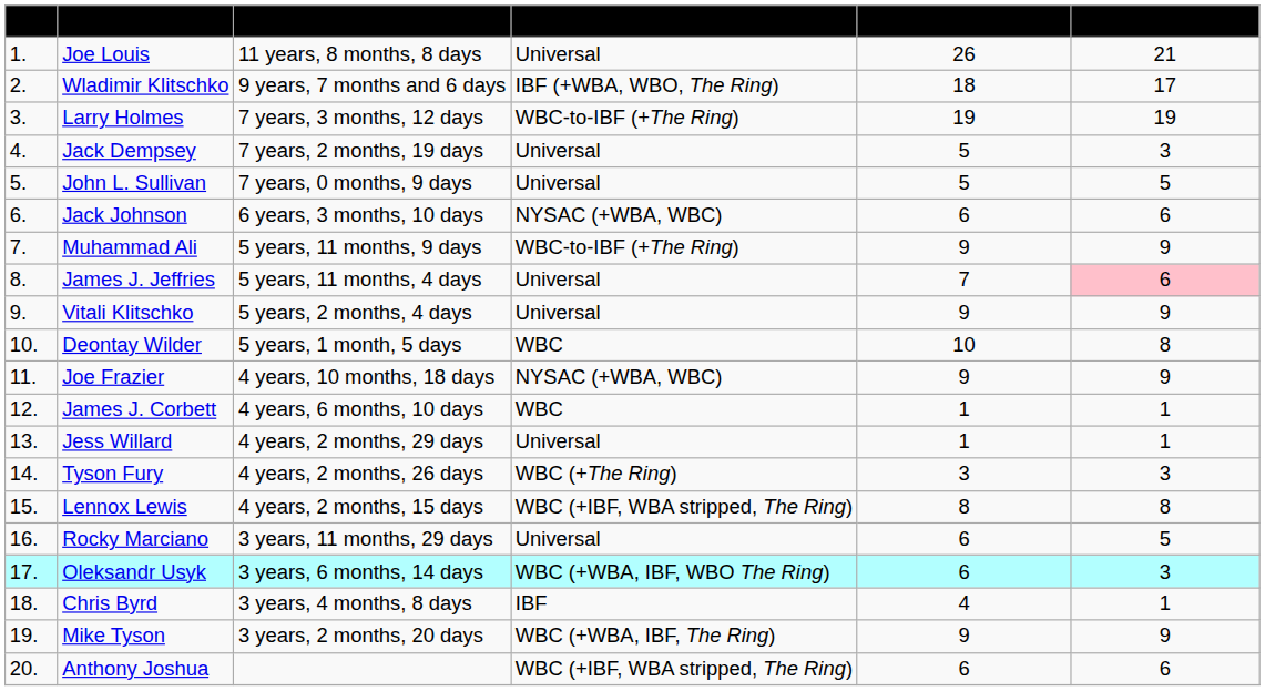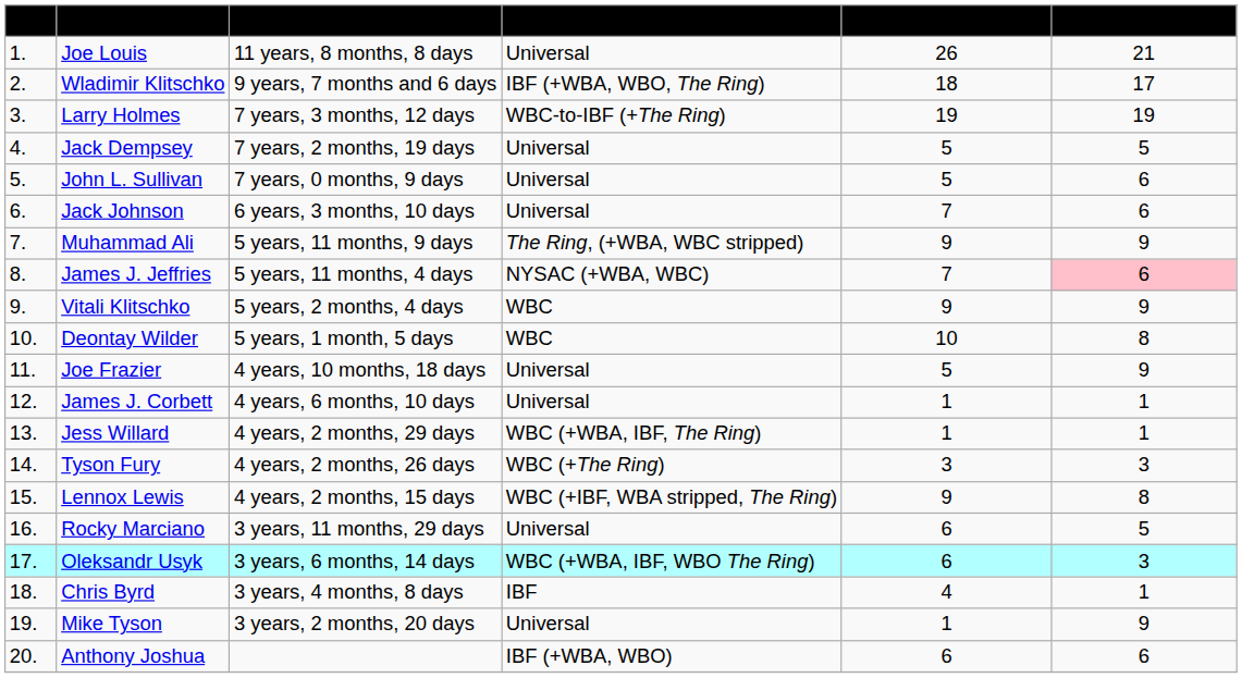 <table class="wikitable">
 <tr>
 <th style="background: #D1EEEE; background: black;« width=»10%"><span>Pos.</span></th>
 <th style="background: #D1EEEE; background: black;« width=»10%"><span>Name</span></th>
 <th style="background: #D1EEEE; background: black;« width=»10%"><span>Title Reign</span></th>
 <th style="background: #D1EEEE; background: black;« width=»10%"><span>Title recognition</span></th>
 <th style="background: #D1EEEE; background: black;« width=»10%"><span>Successful Defenses</span></th>
 <th style="background: #D1EEEE; background: black;« width=»10%"><span>Opponents beaten</span></th>
 </tr>
 <tr>
 <td>1.</td>
 <td><a href='#'>Joe Louis</a></td>
 <td>11 years, 8 months, 8 days</td>
 <td>Universal</td>
 <td align="center">26</td>
 <td align="center">21</td>
 </tr>
 <tr>
 <td>2.</td>
 <td><a href='#'>Wladimir Klitschko</a></td>
 <td>9 years, 7 months and 6 days</td>
 <td>IBF (+WBA, WBO, <em>The Ring</em>)</td>
 <td align="center">18</td>
 <td align="center">17</td>
 </tr>
 <tr>
 <td>3.</td>
 <td><a href='#'>Larry Holmes</a></td>
 <td>7 years, 3 months, 12 days</td>
 <td>WBC-to-IBF (+<em>The Ring</em>)</td>
 <td align="center">19</td>
 <td align="center">19</td>
 </tr>
 <tr>
 <td>4.</td>
 <td><a href='#'>Jack Dempsey</a></td>
 <td>7 years, 2 months, 19 days</td>
 <td>Universal</td>
 <td align="center">5</td>
-<td align="center">3</td>
+<td align="center">5</td>
 </tr>
 <tr>
 <td>5.</td>
 <td><a href='#'>John L. Sullivan</a></td>
 <td>7 years, 0 months, 9 days</td>
 <td>Universal</td>
 <td align="center">5</td>
-<td align="center">5</td>
+<td align="center">6</td>
 </tr>
 <tr>
 <td>6.</td>
 <td><a href='#'>Jack Johnson</a></td>
 <td>6 years, 3 months, 10 days</td>
-<td>NYSAC (+WBA, WBC)</td>
-<td align="center">6</td>
+<td>Universal</td>
+<td align="center">7</td>
 <td align="center">6</td>
 </tr>
 <tr>
 <td>7.</td>
 <td><a href='#'>Muhammad Ali</a></td>
 <td>5 years, 11 months, 9 days</td>
-<td>WBC-to-IBF (+<em>The Ring</em>)</td>
+<td><em>The Ring</em>, (+WBA, WBC stripped)</td>
 <td align="center">9</td>
 <td align="center">9</td>
 </tr>
 <tr>
 <td>8.</td>
 <td><a href='#'>James J. Jeffries</a></td>
 <td>5 years, 11 months, 4 days</td>
-<td>Universal</td>
+<td>NYSAC (+WBA, WBC)</td>
 <td align="center">7</td>
 <td align="center" style="background: pink;">6</td>
 </tr>
 <tr>
 <td>9.</td>
 <td><a href='#'>Vitali Klitschko</a></td>
 <td>5 years, 2 months, 4 days</td>
-<td>Universal</td>
+<td>WBC</td>
 <td align="center">9</td>
 <td align="center">9</td>
 </tr>
 <tr>
 <td>10.</td>
 <td><a href='#'>Deontay Wilder</a></td>
 <td>5 years, 1 month, 5 days</td>
 <td>WBC</td>
 <td align="center">10</td>
 <td align="center">8</td>
 </tr>
 <tr>
 <td>11.</td>
 <td><a href='#'>Joe Frazier</a></td>
 <td>4 years, 10 months, 18 days</td>
-<td>NYSAC (+WBA, WBC)</td>
-<td align="center">9</td>
+<td>Universal</td>
+<td align="center">5</td>
 <td align="center">9</td>
 </tr>
 <tr>
 <td>12.</td>
 <td><a href='#'>James J. Corbett</a></td>
 <td>4 years, 6 months, 10 days</td>
-<td>WBC</td>
+<td>Universal</td>
 <td align="center">1</td>
 <td align="center">1</td>
 </tr>
 <tr>
 <td>13.</td>
 <td><a href='#'>Jess Willard</a></td>
 <td>4 years, 2 months, 29 days</td>
-<td>Universal</td>
+<td>WBC (+WBA, IBF, <em>The Ring</em>)</td>
 <td align="center">1</td>
 <td align="center">1</td>
 </tr>
 <tr>
 <td>14.</td>
 <td><a href='#'>Tyson Fury</a></td>
 <td>4 years, 2 months, 26 days</td>
 <td>WBC (+<em>The Ring</em>)</td>
 <td align="center">3</td>
 <td align="center">3</td>
 </tr>
 <tr>
 <td>15.</td>
 <td><a href='#'>Lennox Lewis</a></td>
 <td>4 years, 2 months, 15 days</td>
 <td>WBC (+IBF, WBA stripped, <em>The Ring</em>)</td>
-<td align="center">8</td>
+<td align="center">9</td>
 <td align="center">8</td>
 </tr>
 <tr>
 <td>16.</td>
 <td><a href='#'>Rocky Marciano</a></td>
 <td>3 years, 11 months, 29 days</td>
 <td>Universal</td>
 <td align="center">6</td>
 <td align="center">5</td>
 </tr>
 <tr bgcolor=#B2FFFF>
 <td>17.</td>
 <td><a href='#'>Oleksandr Usyk</a></td>
 <td>3 years, 6 months, 14 days</td>
 <td>WBC (+WBA, IBF, WBO <em>The Ring</em>)</td>
 <td align="center">6</td>
 <td align="center">3</td>
 </tr>
 <tr>
 <td>18.</td>
 <td><a href='#'>Chris Byrd</a></td>
 <td>3 years, 4 months, 8 days</td>
 <td>IBF</td>
 <td align="center">4</td>
 <td align="center">1</td>
 </tr>
 <tr>
 <td>19.</td>
 <td><a href='#'>Mike Tyson</a></td>
 <td>3 years, 2 months, 20 days</td>
-<td>WBC (+WBA, IBF, <em>The Ring</em>)</td>
-<td align="center">9</td>
+<td>Universal</td>
+<td align="center">1</td>
 <td align="center">9</td>
 </tr>
 <tr>
 <td>20.</td>
 <td><a href='#'>Anthony Joshua</a></td>
 <td></td>
-<td>WBC (+IBF, WBA stripped, <em>The Ring</em>)</td>
+<td>IBF (+WBA, WBO)</td>
 <td align="center">6</td>
 <td align="center">6</td>
 </tr>
 <tr>
 </tr>
 </table>
